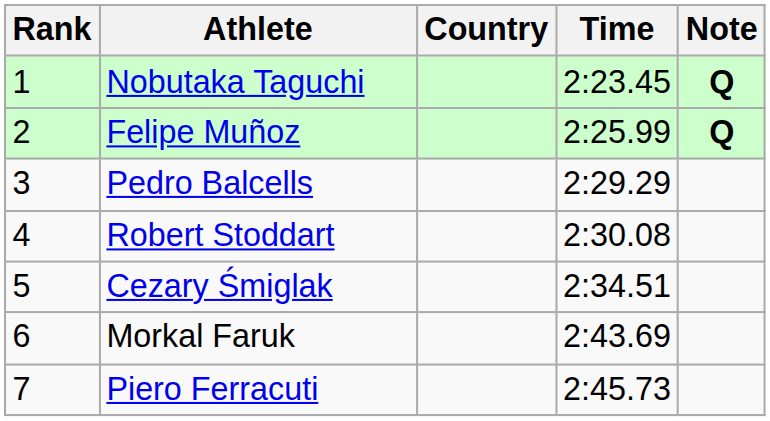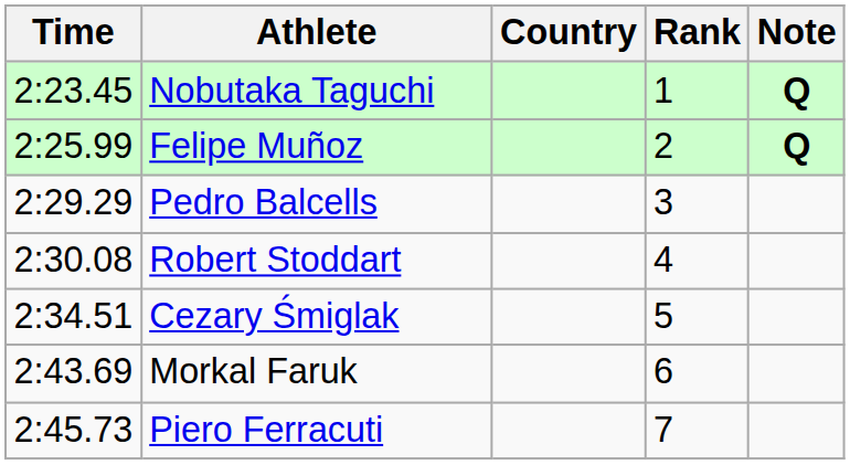 <table class="wikitable sortable">
 <tr>
-<th>Rank</th>
+<th>Time</th>
 <th width=150>Athlete</th>
 <th>Country</th>
-<th>Time</th>
+<th>Rank</th>
 <th>Note</th>
 </tr>
 <tr bgcolor=#CCFFCC>
-<td>1</td>
+<td>2:23.45</td>
 <td><a href='#'>Nobutaka Taguchi</a></td>
 <td></td>
-<td>2:23.45</td>
+<td>1</td>
 <td align=center><strong>Q</strong></td>
 </tr>
 <tr bgcolor=#CCFFCC>
-<td>2</td>
+<td>2:25.99</td>
 <td><a href='#'>Felipe Muñoz</a></td>
 <td></td>
-<td>2:25.99</td>
+<td>2</td>
 <td align=center><strong>Q</strong></td>
 </tr>
 <tr>
-<td>3</td>
+<td>2:29.29</td>
 <td><a href='#'>Pedro Balcells</a></td>
 <td></td>
-<td>2:29.29</td>
+<td>3</td>
 <td></td>
 </tr>
 <tr>
-<td>4</td>
+<td>2:30.08</td>
 <td><a href='#'>Robert Stoddart</a></td>
 <td></td>
-<td>2:30.08</td>
+<td>4</td>
 <td></td>
 </tr>
 <tr>
-<td>5</td>
+<td>2:34.51</td>
 <td><a href='#'>Cezary Śmiglak</a></td>
 <td></td>
-<td>2:34.51</td>
+<td>5</td>
 <td></td>
 </tr>
 <tr>
-<td>6</td>
+<td>2:43.69</td>
 <td>Morkal Faruk</td>
 <td></td>
-<td>2:43.69</td>
+<td>6</td>
 <td></td>
 </tr>
 <tr>
-<td>7</td>
+<td>2:45.73</td>
 <td><a href='#'>Piero Ferracuti</a></td>
 <td></td>
-<td>2:45.73</td>
+<td>7</td>
 <td></td>
 </tr>
 </table>
